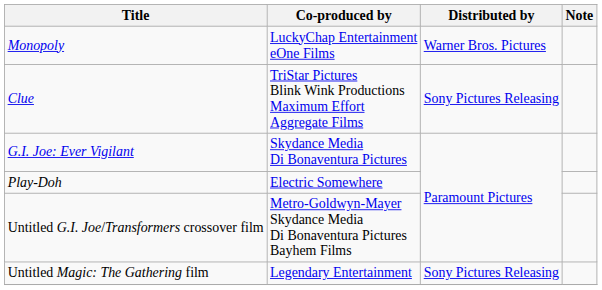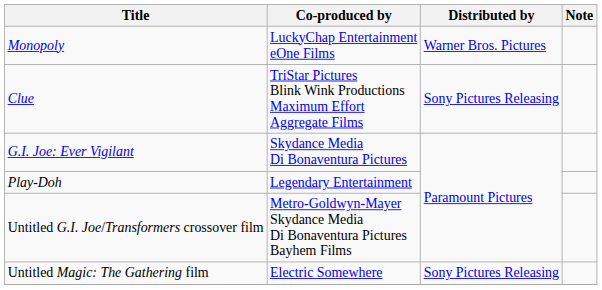 <table class="wikitable">
 <tr>
 <th>Title</th>
 <th><strong>Co-produced by</strong></th>
 <th>Distributed by</th>
 <th>Note</th>
 </tr>
 <tr>
 <td><em><a href='#'>Monopoly</a></em></td>
 <td><a href='#'>LuckyChap Entertainment</a><br><a href='#'>eOne Films</a></td>
 <td><a href='#'>Warner Bros. Pictures</a></td>
 <td></td>
 </tr>
 <tr>
 <td><a href='#'><em>Clue</em></a></td>
 <td><a href='#'>TriStar Pictures</a><br>Blink Wink Productions<br><a href='#'>Maximum Effort</a><br><a href='#'>Aggregate Films</a></td>
 <td><a href='#'>Sony Pictures Releasing</a></td>
 <td></td>
 </tr>
 <tr>
 <td><em><a href='#'>G.I. Joe: Ever Vigilant</a></em></td>
 <td><a href='#'>Skydance Media</a><br><a href='#'>Di Bonaventura Pictures</a></td>
 <td rowspan="3"><a href='#'>Paramount Pictures</a></td>
 <td></td>
 </tr>
 <tr>
 <td><em>Play-Doh</em></td>
-<td><a href='#'>Electric Somewhere</a></td>
+<td><a href='#'>Legendary Entertainment</a></td>
 <td></td>
 </tr>
 <tr>
 <td>Untitled <em>G.I. Joe</em>/<em>Transformers</em> crossover film</td>
 <td><a href='#'>Metro-Goldwyn-Mayer</a><br>Skydance Media<br>Di Bonaventura Pictures<br>Bayhem Films</td>
 <td></td>
 </tr>
 <tr>
 <td>Untitled <em>Magic: The Gathering</em> film</td>
-<td><a href='#'>Legendary Entertainment</a></td>
+<td><a href='#'>Electric Somewhere</a></td>
 <td><a href='#'>Sony Pictures Releasing</a></td>
 <td></td>
 </tr>
 <tr>
 </tr>
 </table>
